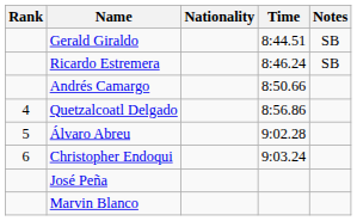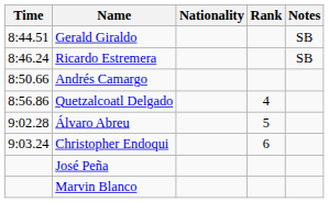 <table class="wikitable sortable" style="text-align:center">
 <tr>
-<th>Rank</th>
+<th>Time</th>
 <th>Name</th>
 <th>Nationality</th>
-<th>Time</th>
+<th>Rank</th>
 <th>Notes</th>
 </tr>
 <tr>
-<td></td>
+<td>8:44.51</td>
 <td align=left><a href='#'>Gerald Giraldo</a></td>
 <td align=left></td>
-<td>8:44.51</td>
+<td></td>
 <td>SB</td>
 </tr>
 <tr>
-<td></td>
+<td>8:46.24</td>
 <td align=left><a href='#'>Ricardo Estremera</a></td>
 <td align=left></td>
-<td>8:46.24</td>
+<td></td>
 <td>SB</td>
 </tr>
 <tr>
-<td></td>
+<td>8:50.66</td>
 <td align=left><a href='#'>Andrés Camargo</a></td>
 <td align=left></td>
-<td>8:50.66</td>
+<td></td>
 <td></td>
 </tr>
 <tr>
-<td>4</td>
+<td>8:56.86</td>
 <td align=left><a href='#'>Quetzalcoatl Delgado</a></td>
 <td align=left></td>
-<td>8:56.86</td>
+<td>4</td>
 <td></td>
 </tr>
 <tr>
-<td>5</td>
+<td>9:02.28</td>
 <td align=left><a href='#'>Álvaro Abreu</a></td>
 <td align=left></td>
-<td>9:02.28</td>
+<td>5</td>
 <td></td>
 </tr>
 <tr>
-<td>6</td>
+<td>9:03.24</td>
 <td align=left><a href='#'>Christopher Endoqui</a></td>
 <td align=left></td>
-<td>9:03.24</td>
+<td>6</td>
 <td></td>
 </tr>
 <tr>
 <td></td>
 <td align=left><a href='#'>José Peña</a></td>
 <td align=left></td>
 <td></td>
 <td></td>
 </tr>
 <tr>
 <td></td>
 <td align=left><a href='#'>Marvin Blanco</a></td>
 <td align=left></td>
 <td></td>
 <td></td>
 </tr>
 </table>
